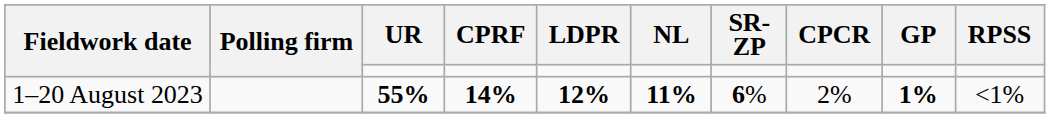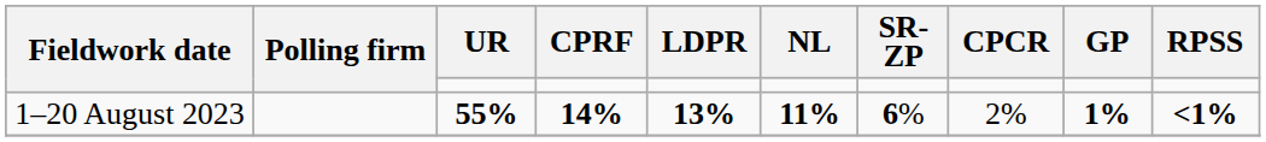 <table class=wikitable style="font-size:95%; line-height:14px; text-align:center">
 <tr>
 <th style=width:200px; rowspan=2>Fieldwork date</th>
 <th style=width:150px; rowspan=2>Polling firm</th>
 <th style="width:60px;">UR</th>
 <th style="width:60px;">CPRF</th>
 <th style="width:60px;">LDPR</th>
 <th style="width:60px;">NL</th>
 <th style="width:60px;">SR-ZP</th>
 <th style="width:60px;">CPCR</th>
 <th style="width:60px;">GP</th>
 <th style="width:60px;">RPSS</th>
 </tr>
 <tr>
 <td bgcolor=></td>
 <td bgcolor=></td>
 <td bgcolor=></td>
 <td bgcolor=></td>
 <td bgcolor=></td>
 <td bgcolor=></td>
 <td bgcolor=></td>
 <td bgcolor=></td>
 </tr>
 <tr align=center>
 <td>1–20 August 2023</td>
 <td></td>
 <td><strong>55%</strong></td>
 <td><strong>14%</strong></td>
-<td><strong>12%</strong></td>
+<td><strong>13%</strong></td>
 <td><strong>11%</strong></td>
 <td><strong>6</strong>%</td>
 <td>2%</td>
 <td><strong>1%</strong></td>
-<td><1%</td>
+<td><strong><1%</strong></td>
 </tr>
 <tr>
 </tr>
 </table>
